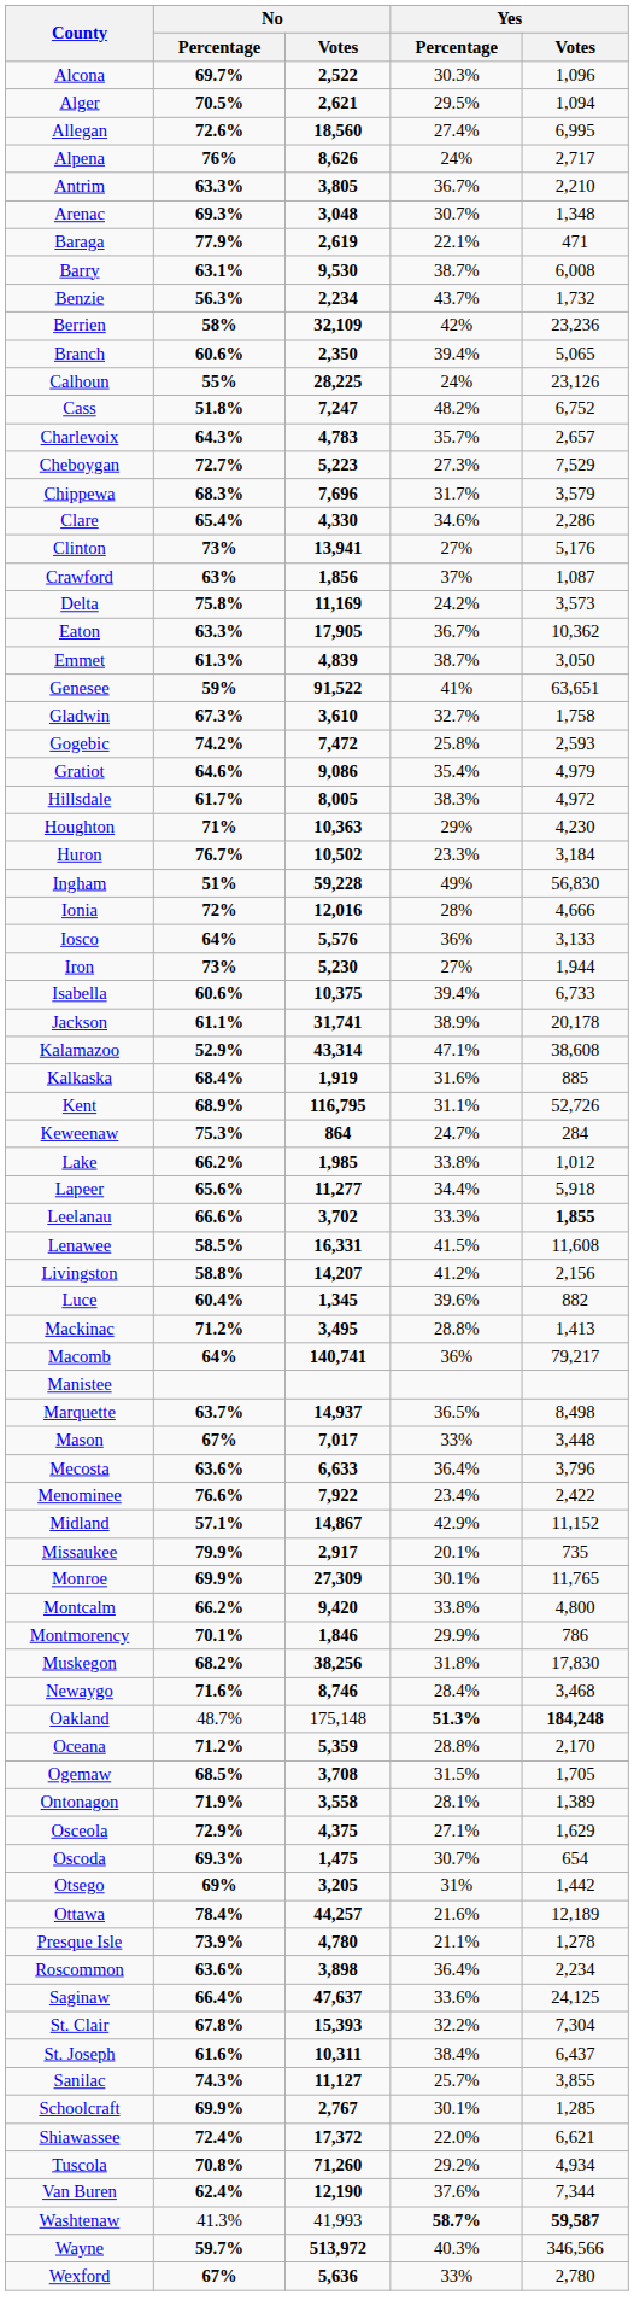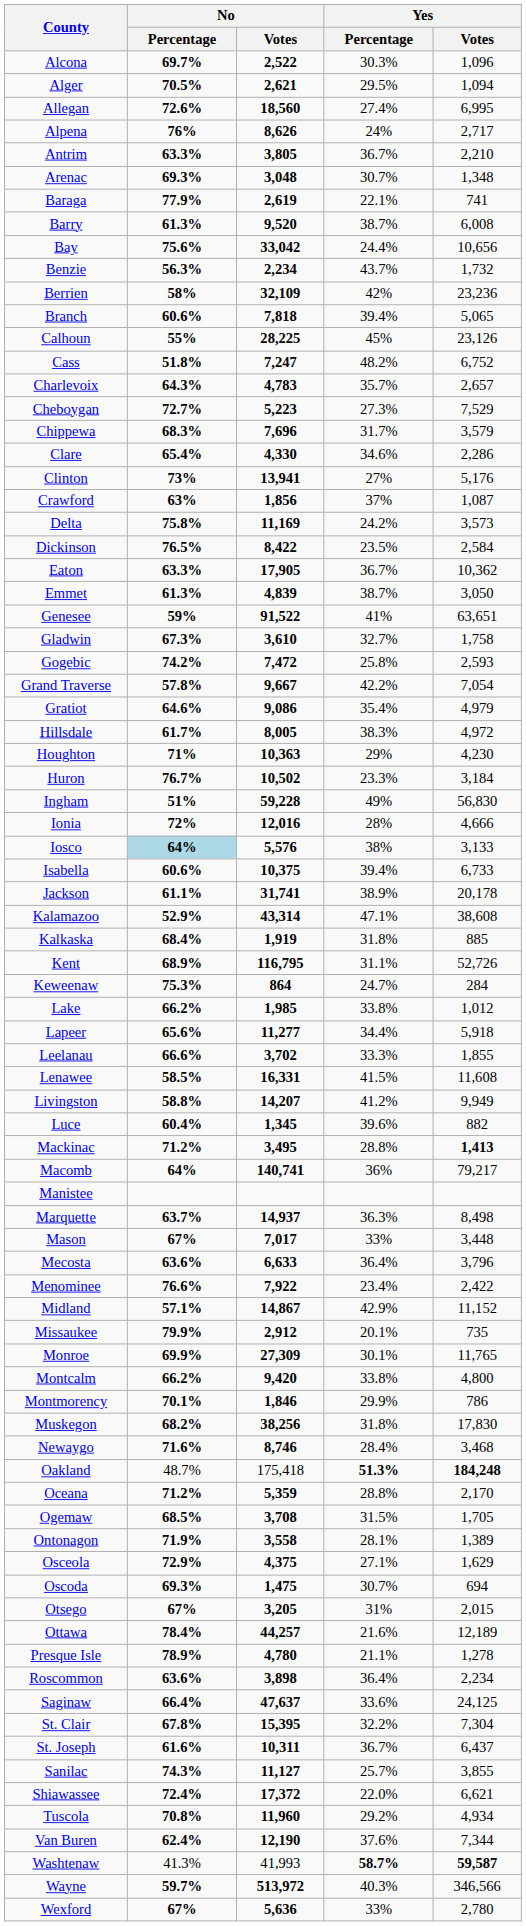 <table style="width:45%;" class="wikitable sortable">
 <tr style="background:lightgrey;">
 <th style="width:10%;" rowspan=2><a href='#'>County</a></th>
 <th style="width:20%;" colspan=2>No</th>
 <th style="width:20%;" colspan=2>Yes</th>
 </tr>
 <tr>
 <th style="width:10%;">Percentage</th>
 <th style="width:10%;">Votes</th>
 <th style="width:10%;">Percentage</th>
 <th style="width:10%;">Votes</th>
 </tr>
 <tr>
 <td align="center" ><a href='#'>Alcona</a></td>
 <td style="text-align:center;"><strong>69.7%</strong></td>
 <td style="text-align:center;"><strong>2,522</strong></td>
 <td style="text-align:center;">30.3%</td>
 <td style="text-align:center;">1,096</td>
 </tr>
 <tr>
 <td align="center" ><a href='#'>Alger</a></td>
 <td style="text-align:center;"><strong>70.5%</strong></td>
 <td style="text-align:center;"><strong>2,621</strong></td>
 <td style="text-align:center;">29.5%</td>
 <td style="text-align:center;">1,094</td>
 </tr>
 <tr>
 <td align="center" ><a href='#'>Allegan</a></td>
 <td style="text-align:center;"><strong>72.6%</strong></td>
 <td style="text-align:center;"><strong>18,560</strong></td>
 <td style="text-align:center;">27.4%</td>
 <td style="text-align:center;">6,995</td>
 </tr>
 <tr>
 <td align="center" ><a href='#'>Alpena</a></td>
 <td style="text-align:center;"><strong>76%</strong></td>
 <td style="text-align:center;"><strong>8,626</strong></td>
 <td style="text-align:center;">24%</td>
 <td style="text-align:center;">2,717</td>
 </tr>
 <tr>
 <td align="center" ><a href='#'>Antrim</a></td>
 <td style="text-align:center;"><strong>63.3%</strong></td>
 <td style="text-align:center;"><strong>3,805</strong></td>
 <td style="text-align:center;">36.7%</td>
 <td style="text-align:center;">2,210</td>
 </tr>
 <tr>
 <td align="center" ><a href='#'>Arenac</a></td>
 <td style="text-align:center;"><strong>69.3%</strong></td>
 <td style="text-align:center;"><strong>3,048</strong></td>
 <td style="text-align:center;">30.7%</td>
 <td style="text-align:center;">1,348</td>
 </tr>
 <tr>
 <td align="center" ><a href='#'>Baraga</a></td>
 <td style="text-align:center;"><strong>77.9%</strong></td>
 <td style="text-align:center;"><strong>2,619</strong></td>
 <td style="text-align:center;">22.1%</td>
-<td style="text-align:center;">471</td>
+<td style="text-align:center;">741</td>
 </tr>
 <tr>
 <td align="center" ><a href='#'>Barry</a></td>
-<td style="text-align:center;"><strong>63.1%</strong></td>
-<td style="text-align:center;"><strong>9,530</strong></td>
+<td style="text-align:center;"><strong>61.3%</strong></td>
+<td style="text-align:center;"><strong>9,520</strong></td>
 <td style="text-align:center;">38.7%</td>
 <td style="text-align:center;">6,008</td>
+</tr>
+<tr>
+<td align="center" ><a href='#'>Bay</a></td>
+<td style="text-align:center;"><strong>75.6%</strong></td>
+<td style="text-align:center;"><strong>33,042</strong></td>
+<td style="text-align:center;">24.4%</td>
+<td style="text-align:center;">10,656</td>
 </tr>
 <tr>
 <td align="center" ><a href='#'>Benzie</a></td>
 <td style="text-align:center;"><strong>56.3%</strong></td>
 <td style="text-align:center;"><strong>2,234</strong></td>
 <td style="text-align:center;">43.7%</td>
 <td style="text-align:center;">1,732</td>
 </tr>
 <tr>
 <td align="center" ><a href='#'>Berrien</a></td>
 <td style="text-align:center;"><strong>58%</strong></td>
 <td style="text-align:center;"><strong>32,109</strong></td>
 <td style="text-align:center;">42%</td>
 <td style="text-align:center;">23,236</td>
 </tr>
 <tr>
 <td align="center" ><a href='#'>Branch</a></td>
 <td style="text-align:center;"><strong>60.6%</strong></td>
-<td style="text-align:center;"><strong>2,350</strong></td>
+<td style="text-align:center;"><strong>7,818</strong></td>
 <td style="text-align:center;">39.4%</td>
 <td style="text-align:center;">5,065</td>
 </tr>
 <tr>
 <td align="center" ><a href='#'>Calhoun</a></td>
 <td style="text-align:center;"><strong>55%</strong></td>
 <td style="text-align:center;"><strong>28,225</strong></td>
-<td style="text-align:center;">24%</td>
+<td style="text-align:center;">45%</td>
 <td style="text-align:center;">23,126</td>
 </tr>
 <tr>
 <td align="center" ><a href='#'>Cass</a></td>
 <td style="text-align:center;"><strong>51.8%</strong></td>
 <td style="text-align:center;"><strong>7,247</strong></td>
 <td style="text-align:center;">48.2%</td>
 <td style="text-align:center;">6,752</td>
 </tr>
 <tr>
 <td align="center" ><a href='#'>Charlevoix</a></td>
 <td style="text-align:center;"><strong>64.3%</strong></td>
 <td style="text-align:center;"><strong>4,783</strong></td>
 <td style="text-align:center;">35.7%</td>
 <td style="text-align:center;">2,657</td>
 </tr>
 <tr>
 <td align="center" ><a href='#'>Cheboygan</a></td>
 <td style="text-align:center;"><strong>72.7%</strong></td>
 <td style="text-align:center;"><strong>5,223</strong></td>
 <td style="text-align:center;">27.3%</td>
 <td style="text-align:center;">7,529</td>
 </tr>
 <tr>
 <td align="center" ><a href='#'>Chippewa</a></td>
 <td style="text-align:center;"><strong>68.3%</strong></td>
 <td style="text-align:center;"><strong>7,696</strong></td>
 <td style="text-align:center;">31.7%</td>
 <td style="text-align:center;">3,579</td>
 </tr>
 <tr>
 <td align="center" ><a href='#'>Clare</a></td>
 <td style="text-align:center;"><strong>65.4%</strong></td>
 <td style="text-align:center;"><strong>4,330</strong></td>
 <td style="text-align:center;">34.6%</td>
 <td style="text-align:center;">2,286</td>
 </tr>
 <tr>
 <td align="center" ><a href='#'>Clinton</a></td>
 <td style="text-align:center;"><strong>73%</strong></td>
 <td style="text-align:center;"><strong>13,941</strong></td>
 <td style="text-align:center;">27%</td>
 <td style="text-align:center;">5,176</td>
 </tr>
 <tr>
 <td align="center" ><a href='#'>Crawford</a></td>
 <td style="text-align:center;"><strong>63%</strong></td>
 <td style="text-align:center;"><strong>1,856</strong></td>
 <td style="text-align:center;">37%</td>
 <td style="text-align:center;">1,087</td>
 </tr>
 <tr>
 <td align="center" ><a href='#'>Delta</a></td>
 <td style="text-align:center;"><strong>75.8%</strong></td>
 <td style="text-align:center;"><strong>11,169</strong></td>
 <td style="text-align:center;">24.2%</td>
 <td style="text-align:center;">3,573</td>
 </tr>
 <tr>
+<td align="center" ><a href='#'>Dickinson</a></td>
+<td style="text-align:center;"><strong>76.5%</strong></td>
+<td style="text-align:center;"><strong>8,422</strong></td>
+<td style="text-align:center;">23.5%</td>
+<td style="text-align:center;">2,584</td>
+</tr>
+<tr>
 <td align="center" ><a href='#'>Eaton</a></td>
 <td style="text-align:center;"><strong>63.3%</strong></td>
 <td style="text-align:center;"><strong>17,905</strong></td>
 <td style="text-align:center;">36.7%</td>
 <td style="text-align:center;">10,362</td>
 </tr>
 <tr>
 <td align="center" ><a href='#'>Emmet</a></td>
 <td style="text-align:center;"><strong>61.3%</strong></td>
 <td style="text-align:center;"><strong>4,839</strong></td>
 <td style="text-align:center;">38.7%</td>
 <td style="text-align:center;">3,050</td>
 </tr>
 <tr>
 <td align="center" ><a href='#'>Genesee</a></td>
 <td style="text-align:center;"><strong>59%</strong></td>
 <td style="text-align:center;"><strong>91,522</strong></td>
 <td style="text-align:center;">41%</td>
 <td style="text-align:center;">63,651</td>
 </tr>
 <tr>
 <td align="center" ><a href='#'>Gladwin</a></td>
 <td style="text-align:center;"><strong>67.3%</strong></td>
 <td style="text-align:center;"><strong>3,610</strong></td>
 <td style="text-align:center;">32.7%</td>
 <td style="text-align:center;">1,758</td>
 </tr>
 <tr>
 <td align="center" ><a href='#'>Gogebic</a></td>
 <td style="text-align:center;"><strong>74.2%</strong></td>
 <td style="text-align:center;"><strong>7,472</strong></td>
 <td style="text-align:center;">25.8%</td>
 <td style="text-align:center;">2,593</td>
+</tr>
+<tr>
+<td align="center" ><a href='#'>Grand Traverse</a></td>
+<td style="text-align:center;"><strong>57.8%</strong></td>
+<td style="text-align:center;"><strong>9,667</strong></td>
+<td style="text-align:center;">42.2%</td>
+<td style="text-align:center;">7,054</td>
 </tr>
 <tr>
 <td align="center" ><a href='#'>Gratiot</a></td>
 <td style="text-align:center;"><strong>64.6%</strong></td>
 <td style="text-align:center;"><strong>9,086</strong></td>
 <td style="text-align:center;">35.4%</td>
 <td style="text-align:center;">4,979</td>
 </tr>
 <tr>
 <td align="center" ><a href='#'>Hillsdale</a></td>
 <td style="text-align:center;"><strong>61.7%</strong></td>
 <td style="text-align:center;"><strong>8,005</strong></td>
 <td style="text-align:center;">38.3%</td>
 <td style="text-align:center;">4,972</td>
 </tr>
 <tr>
 <td align="center" ><a href='#'>Houghton</a></td>
 <td style="text-align:center;"><strong>71%</strong></td>
 <td style="text-align:center;"><strong>10,363</strong></td>
 <td style="text-align:center;">29%</td>
 <td style="text-align:center;">4,230</td>
 </tr>
 <tr>
 <td align="center" ><a href='#'>Huron</a></td>
 <td style="text-align:center;"><strong>76.7%</strong></td>
 <td style="text-align:center;"><strong>10,502</strong></td>
 <td style="text-align:center;">23.3%</td>
 <td style="text-align:center;">3,184</td>
 </tr>
 <tr>
 <td align="center" ><a href='#'>Ingham</a></td>
 <td style="text-align:center;"><strong>51%</strong></td>
 <td style="text-align:center;"><strong>59,228</strong></td>
 <td style="text-align:center;">49%</td>
 <td style="text-align:center;">56,830</td>
 </tr>
 <tr>
 <td align="center" ><a href='#'>Ionia</a></td>
 <td style="text-align:center;"><strong>72%</strong></td>
 <td style="text-align:center;"><strong>12,016</strong></td>
 <td style="text-align:center;">28%</td>
 <td style="text-align:center;">4,666</td>
 </tr>
 <tr>
 <td align="center" ><a href='#'>Iosco</a></td>
-<td style="text-align:center;"><strong>64%</strong></td>
+<td style="background: lightblue; text-align:center;"><strong>64%</strong></td>
 <td style="text-align:center;"><strong>5,576</strong></td>
-<td style="text-align:center;">36%</td>
+<td style="text-align:center;">38%</td>
 <td style="text-align:center;">3,133</td>
-</tr>
-<tr>
-<td align="center" ><a href='#'>Iron</a></td>
-<td style="text-align:center;"><strong>73%</strong></td>
-<td style="text-align:center;"><strong>5,230</strong></td>
-<td style="text-align:center;">27%</td>
-<td style="text-align:center;">1,944</td>
 </tr>
 <tr>
 <td align="center" ><a href='#'>Isabella</a></td>
 <td style="text-align:center;"><strong>60.6%</strong></td>
 <td style="text-align:center;"><strong>10,375</strong></td>
 <td style="text-align:center;">39.4%</td>
 <td style="text-align:center;">6,733</td>
 </tr>
 <tr>
 <td align="center" ><a href='#'>Jackson</a></td>
 <td style="text-align:center;"><strong>61.1%</strong></td>
 <td style="text-align:center;"><strong>31,741</strong></td>
 <td style="text-align:center;">38.9%</td>
 <td style="text-align:center;">20,178</td>
 </tr>
 <tr>
 <td align="center" ><a href='#'>Kalamazoo</a></td>
 <td style="text-align:center;"><strong>52.9%</strong></td>
 <td style="text-align:center;"><strong>43,314</strong></td>
 <td style="text-align:center;">47.1%</td>
 <td style="text-align:center;">38,608</td>
 </tr>
 <tr>
 <td align="center" ><a href='#'>Kalkaska</a></td>
 <td style="text-align:center;"><strong>68.4%</strong></td>
 <td style="text-align:center;"><strong>1,919</strong></td>
-<td style="text-align:center;">31.6%</td>
+<td style="text-align:center;">31.8%</td>
 <td style="text-align:center;">885</td>
 </tr>
 <tr>
 <td align="center" ><a href='#'>Kent</a></td>
 <td style="text-align:center;"><strong>68.9%</strong></td>
 <td style="text-align:center;"><strong>116,795</strong></td>
 <td style="text-align:center;">31.1%</td>
 <td style="text-align:center;">52,726</td>
 </tr>
 <tr>
 <td align="center" ><a href='#'>Keweenaw</a></td>
 <td style="text-align:center;"><strong>75.3%</strong></td>
 <td style="text-align:center;"><strong>864</strong></td>
 <td style="text-align:center;">24.7%</td>
 <td style="text-align:center;">284</td>
 </tr>
 <tr>
 <td align="center" ><a href='#'>Lake</a></td>
 <td style="text-align:center;"><strong>66.2%</strong></td>
 <td style="text-align:center;"><strong>1,985</strong></td>
 <td style="text-align:center;">33.8%</td>
 <td style="text-align:center;">1,012</td>
 </tr>
 <tr>
 <td align="center" ><a href='#'>Lapeer</a></td>
 <td style="text-align:center;"><strong>65.6%</strong></td>
 <td style="text-align:center;"><strong>11,277</strong></td>
 <td style="text-align:center;">34.4%</td>
 <td style="text-align:center;">5,918</td>
 </tr>
 <tr>
 <td align="center" ><a href='#'>Leelanau</a></td>
 <td style="text-align:center;"><strong>66.6%</strong></td>
 <td style="text-align:center;"><strong>3,702</strong></td>
 <td style="text-align:center;">33.3%</td>
-<td style="text-align:center;"><strong>1,855</strong></td>
+<td style="text-align:center;">1,855</td>
 </tr>
 <tr>
 <td align="center" ><a href='#'>Lenawee</a></td>
 <td style="text-align:center;"><strong>58.5%</strong></td>
 <td style="text-align:center;"><strong>16,331</strong></td>
 <td style="text-align:center;">41.5%</td>
 <td style="text-align:center;">11,608</td>
 </tr>
 <tr>
 <td align="center" ><a href='#'>Livingston</a></td>
 <td style="text-align:center;"><strong>58.8%</strong></td>
 <td style="text-align:center;"><strong>14,207</strong></td>
 <td style="text-align:center;">41.2%</td>
-<td style="text-align:center;">2,156</td>
+<td style="text-align:center;">9,949</td>
 </tr>
 <tr>
 <td align="center" ><a href='#'>Luce</a></td>
 <td style="text-align:center;"><strong>60.4%</strong></td>
 <td style="text-align:center;"><strong>1,345</strong></td>
 <td style="text-align:center;">39.6%</td>
 <td style="text-align:center;">882</td>
 </tr>
 <tr>
 <td align="center" ><a href='#'>Mackinac</a></td>
 <td style="text-align:center;"><strong>71.2%</strong></td>
 <td style="text-align:center;"><strong>3,495</strong></td>
 <td style="text-align:center;">28.8%</td>
-<td style="text-align:center;">1,413</td>
+<td style="text-align:center;"><strong>1,413</strong></td>
 </tr>
 <tr>
 <td align="center" ><a href='#'>Macomb</a></td>
 <td style="text-align:center;"><strong>64%</strong></td>
 <td style="text-align:center;"><strong>140,741</strong></td>
 <td style="text-align:center;">36%</td>
 <td style="text-align:center;">79,217</td>
 </tr>
 <tr>
 <td align="center" ><a href='#'>Manistee</a></td>
 <td style="text-align:center;"></td>
 <td style="text-align:center;"></td>
 <td style="text-align:center;"></td>
 <td style="text-align:center;"></td>
 </tr>
 <tr>
 <td align="center" ><a href='#'>Marquette</a></td>
 <td style="text-align:center;"><strong>63.7%</strong></td>
 <td style="text-align:center;"><strong>14,937</strong></td>
-<td style="text-align:center;">36.5%</td>
+<td style="text-align:center;">36.3%</td>
 <td style="text-align:center;">8,498</td>
 </tr>
 <tr>
 <td align="center" ><a href='#'>Mason</a></td>
 <td style="text-align:center;"><strong>67%</strong></td>
 <td style="text-align:center;"><strong>7,017</strong></td>
 <td style="text-align:center;">33%</td>
 <td style="text-align:center;">3,448</td>
 </tr>
 <tr>
 <td align="center" ><a href='#'>Mecosta</a></td>
 <td style="text-align:center;"><strong>63.6%</strong></td>
 <td style="text-align:center;"><strong>6,633</strong></td>
 <td style="text-align:center;">36.4%</td>
 <td style="text-align:center;">3,796</td>
 </tr>
 <tr>
 <td align="center" ><a href='#'>Menominee</a></td>
 <td style="text-align:center;"><strong>76.6%</strong></td>
 <td style="text-align:center;"><strong>7,922</strong></td>
 <td style="text-align:center;">23.4%</td>
 <td style="text-align:center;">2,422</td>
 </tr>
 <tr>
 <td align="center" ><a href='#'>Midland</a></td>
 <td style="text-align:center;"><strong>57.1%</strong></td>
 <td style="text-align:center;"><strong>14,867</strong></td>
 <td style="text-align:center;">42.9%</td>
 <td style="text-align:center;">11,152</td>
 </tr>
 <tr>
 <td align="center" ><a href='#'>Missaukee</a></td>
 <td style="text-align:center;"><strong>79.9%</strong></td>
-<td style="text-align:center;"><strong>2,917</strong></td>
+<td style="text-align:center;"><strong>2,912</strong></td>
 <td style="text-align:center;">20.1%</td>
 <td style="text-align:center;">735</td>
 </tr>
 <tr>
 <td align="center" ><a href='#'>Monroe</a></td>
 <td style="text-align:center;"><strong>69.9%</strong></td>
 <td style="text-align:center;"><strong>27,309</strong></td>
 <td style="text-align:center;">30.1%</td>
 <td style="text-align:center;">11,765</td>
 </tr>
 <tr>
 <td align="center" ><a href='#'>Montcalm</a></td>
 <td style="text-align:center;"><strong>66.2%</strong></td>
 <td style="text-align:center;"><strong>9,420</strong></td>
 <td style="text-align:center;">33.8%</td>
 <td style="text-align:center;">4,800</td>
 </tr>
 <tr>
 <td align="center" ><a href='#'>Montmorency</a></td>
 <td style="text-align:center;"><strong>70.1%</strong></td>
 <td style="text-align:center;"><strong>1,846</strong></td>
 <td style="text-align:center;">29.9%</td>
 <td style="text-align:center;">786</td>
 </tr>
 <tr>
 <td align="center" ><a href='#'>Muskegon</a></td>
 <td style="text-align:center;"><strong>68.2%</strong></td>
 <td style="text-align:center;"><strong>38,256</strong></td>
 <td style="text-align:center;">31.8%</td>
 <td style="text-align:center;">17,830</td>
 </tr>
 <tr>
 <td align="center" ><a href='#'>Newaygo</a></td>
 <td style="text-align:center;"><strong>71.6%</strong></td>
 <td style="text-align:center;"><strong>8,746</strong></td>
 <td style="text-align:center;">28.4%</td>
 <td style="text-align:center;">3,468</td>
 </tr>
 <tr>
 <td align="center" ><a href='#'>Oakland</a></td>
 <td style="text-align:center;">48.7%</td>
-<td style="text-align:center;">175,148</td>
+<td style="text-align:center;">175,418</td>
 <td style="text-align:center;"><strong>51.3%</strong></td>
 <td style="text-align:center;"><strong>184,248</strong></td>
 </tr>
 <tr>
 <td align="center" ><a href='#'>Oceana</a></td>
 <td style="text-align:center;"><strong>71.2%</strong></td>
 <td style="text-align:center;"><strong>5,359</strong></td>
 <td style="text-align:center;">28.8%</td>
 <td style="text-align:center;">2,170</td>
 </tr>
 <tr>
 <td align="center" ><a href='#'>Ogemaw</a></td>
 <td style="text-align:center;"><strong>68.5%</strong></td>
 <td style="text-align:center;"><strong>3,708</strong></td>
 <td style="text-align:center;">31.5%</td>
 <td style="text-align:center;">1,705</td>
 </tr>
 <tr>
 <td align="center" ><a href='#'>Ontonagon</a></td>
 <td style="text-align:center;"><strong>71.9%</strong></td>
 <td style="text-align:center;"><strong>3,558</strong></td>
 <td style="text-align:center;">28.1%</td>
 <td style="text-align:center;">1,389</td>
 </tr>
 <tr>
 <td align="center" ><a href='#'>Osceola</a></td>
 <td style="text-align:center;"><strong>72.9%</strong></td>
 <td style="text-align:center;"><strong>4,375</strong></td>
 <td style="text-align:center;">27.1%</td>
 <td style="text-align:center;">1,629</td>
 </tr>
 <tr>
 <td align="center" ><a href='#'>Oscoda</a></td>
 <td style="text-align:center;"><strong>69.3%</strong></td>
 <td style="text-align:center;"><strong>1,475</strong></td>
 <td style="text-align:center;">30.7%</td>
-<td style="text-align:center;">654</td>
+<td style="text-align:center;">694</td>
 </tr>
 <tr>
 <td align="center" ><a href='#'>Otsego</a></td>
-<td style="text-align:center;"><strong>69%</strong></td>
+<td style="text-align:center;"><strong>67%</strong></td>
 <td style="text-align:center;"><strong>3,205</strong></td>
 <td style="text-align:center;">31%</td>
-<td style="text-align:center;">1,442</td>
+<td style="text-align:center;">2,015</td>
 </tr>
 <tr>
 <td align="center" ><a href='#'>Ottawa</a></td>
 <td style="text-align:center;"><strong>78.4%</strong></td>
 <td style="text-align:center;"><strong>44,257</strong></td>
 <td style="text-align:center;">21.6%</td>
 <td style="text-align:center;">12,189</td>
 </tr>
 <tr>
 <td align="center" ><a href='#'>Presque Isle</a></td>
-<td style="text-align:center;"><strong>73.9%</strong></td>
+<td style="text-align:center;"><strong>78.9%</strong></td>
 <td style="text-align:center;"><strong>4,780</strong></td>
 <td style="text-align:center;">21.1%</td>
 <td style="text-align:center;">1,278</td>
 </tr>
 <tr>
 <td align="center" ><a href='#'>Roscommon</a></td>
 <td style="text-align:center;"><strong>63.6%</strong></td>
 <td style="text-align:center;"><strong>3,898</strong></td>
 <td style="text-align:center;">36.4%</td>
 <td style="text-align:center;">2,234</td>
 </tr>
 <tr>
 <td align="center" ><a href='#'>Saginaw</a></td>
 <td style="text-align:center;"><strong>66.4%</strong></td>
 <td style="text-align:center;"><strong>47,637</strong></td>
 <td style="text-align:center;">33.6%</td>
 <td style="text-align:center;">24,125</td>
 </tr>
 <tr>
 <td align="center" ><a href='#'>St. Clair</a></td>
 <td style="text-align:center;"><strong>67.8%</strong></td>
-<td style="text-align:center;"><strong>15,393</strong></td>
+<td style="text-align:center;"><strong>15,395</strong></td>
 <td style="text-align:center;">32.2%</td>
 <td style="text-align:center;">7,304</td>
 </tr>
 <tr>
 <td align="center" ><a href='#'>St. Joseph</a></td>
 <td style="text-align:center;"><strong>61.6%</strong></td>
 <td style="text-align:center;"><strong>10,311</strong></td>
-<td style="text-align:center;">38.4%</td>
+<td style="text-align:center;">36.7%</td>
 <td style="text-align:center;">6,437</td>
 </tr>
 <tr>
 <td align="center" ><a href='#'>Sanilac</a></td>
 <td style="text-align:center;"><strong>74.3%</strong></td>
 <td style="text-align:center;"><strong>11,127</strong></td>
 <td style="text-align:center;">25.7%</td>
 <td style="text-align:center;">3,855</td>
-</tr>
-<tr>
-<td align="center" ><a href='#'>Schoolcraft</a></td>
-<td style="text-align:center;"><strong>69.9%</strong></td>
-<td style="text-align:center;"><strong>2,767</strong></td>
-<td style="text-align:center;">30.1%</td>
-<td style="text-align:center;">1,285</td>
 </tr>
 <tr>
 <td align="center" ><a href='#'>Shiawassee</a></td>
 <td style="text-align:center;"><strong>72.4%</strong></td>
 <td style="text-align:center;"><strong>17,372</strong></td>
 <td style="text-align:center;">22.0%</td>
 <td style="text-align:center;">6,621</td>
 </tr>
 <tr>
 <td align="center" ><a href='#'>Tuscola</a></td>
 <td style="text-align:center;"><strong>70.8%</strong></td>
-<td style="text-align:center;"><strong>71,260</strong></td>
+<td style="text-align:center;"><strong>11,960</strong></td>
 <td style="text-align:center;">29.2%</td>
 <td style="text-align:center;">4,934</td>
 </tr>
 <tr>
 <td align="center" ><a href='#'>Van Buren</a></td>
 <td style="text-align:center;"><strong>62.4%</strong></td>
 <td style="text-align:center;"><strong>12,190</strong></td>
 <td style="text-align:center;">37.6%</td>
 <td style="text-align:center;">7,344</td>
 </tr>
 <tr>
 <td align="center" ><a href='#'>Washtenaw</a></td>
 <td style="text-align:center;">41.3%</td>
 <td style="text-align:center;">41,993</td>
 <td style="text-align:center;"><strong>58.7%</strong></td>
 <td style="text-align:center;"><strong>59,587</strong></td>
 </tr>
 <tr>
 <td align="center" ><a href='#'>Wayne</a></td>
 <td style="text-align:center;"><strong>59.7%</strong></td>
 <td style="text-align:center;"><strong>513,972</strong></td>
 <td style="text-align:center;">40.3%</td>
 <td style="text-align:center;">346,566</td>
 </tr>
 <tr>
 <td align="center" ><a href='#'>Wexford</a></td>
 <td style="text-align:center;"><strong>67%</strong></td>
 <td style="text-align:center;"><strong>5,636</strong></td>
 <td style="text-align:center;">33%</td>
 <td style="text-align:center;">2,780</td>
 </tr>
 </table>
